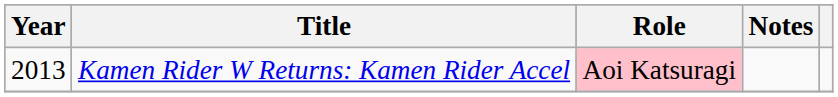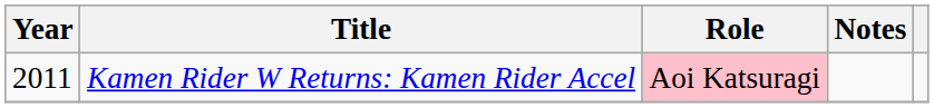 <table class="wikitable">
 <tr>
 <th>Year</th>
 <th>Title</th>
 <th>Role</th>
 <th>Notes</th>
 <th></th>
 </tr>
 <tr>
-<td>2013</td>
+<td>2011</td>
 <td><em><a href='#'>Kamen Rider W Returns: Kamen Rider Accel</a></em></td>
 <td style="background: pink;">Aoi Katsuragi</td>
 <td></td>
 <td></td>
 </tr>
 <tr>
 </tr>
 </table>
